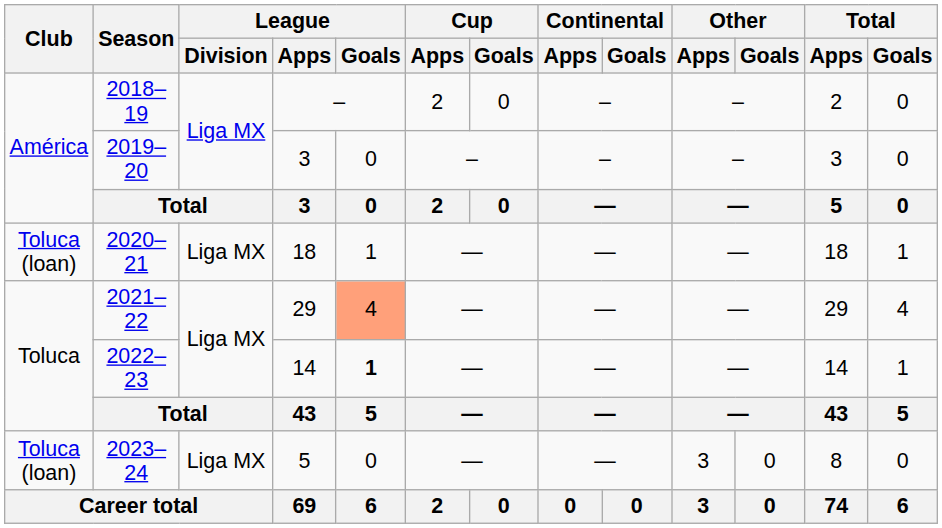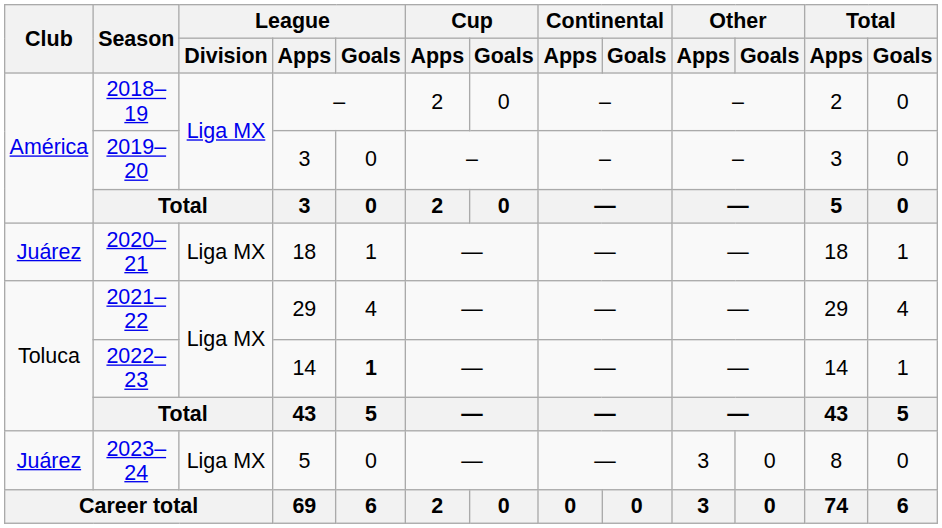 <table class="wikitable" style="text-align: center">
 <tr>
 <th rowspan="2">Club</th>
 <th rowspan="2">Season</th>
 <th colspan="3">League</th>
 <th colspan="2">Cup</th>
 <th colspan="2">Continental</th>
 <th colspan="2">Other</th>
 <th colspan="2">Total</th>
 </tr>
 <tr>
 <th>Division</th>
 <th>Apps</th>
 <th>Goals</th>
 <th>Apps</th>
 <th>Goals</th>
 <th>Apps</th>
 <th>Goals</th>
 <th>Apps</th>
 <th>Goals</th>
 <th>Apps</th>
 <th>Goals</th>
 </tr>
 <tr>
 <td rowspan=3><a href='#'>América</a></td>
 <td><a href='#'>2018–19</a></td>
 <td rowspan=2><a href='#'>Liga MX</a></td>
 <td colspan="2">–</td>
 <td>2</td>
 <td>0</td>
 <td colspan="2">–</td>
 <td colspan="2">–</td>
 <td>2</td>
 <td>0</td>
 </tr>
 <tr>
 <td><a href='#'>2019–20</a></td>
 <td>3</td>
 <td>0</td>
 <td colspan="2">–</td>
 <td colspan="2">–</td>
 <td colspan="2">–</td>
 <td>3</td>
 <td>0</td>
 </tr>
 <tr>
 <th colspan="2">Total</th>
 <th>3</th>
 <th>0</th>
 <th>2</th>
 <th>0</th>
 <th colspan=2>—</th>
 <th colspan=2>—</th>
 <th>5</th>
 <th>0</th>
 </tr>
 <tr>
-<td><a href='#'>Toluca</a> (loan)</td>
+<td><a href='#'>Juárez</a></td>
 <td><a href='#'>2020–21</a></td>
 <td>Liga MX</td>
 <td>18</td>
 <td>1</td>
 <td colspan=2>—</td>
 <td colspan=2>—</td>
 <td colspan=2>—</td>
 <td>18</td>
 <td>1</td>
 </tr>
 <tr>
 <td rowspan=3>Toluca</td>
 <td><a href='#'>2021–22</a></td>
 <td rowspan=2>Liga MX</td>
 <td>29</td>
-<td style="background: lightsalmon;">4</td>
+<td>4</td>
 <td colspan=2>—</td>
 <td colspan=2>—</td>
 <td colspan=2>—</td>
 <td>29</td>
 <td>4</td>
 </tr>
 <tr>
 <td><a href='#'>2022–23</a></td>
 <td>14</td>
 <td><strong>1</strong></td>
 <td colspan=2>—</td>
 <td colspan=2>—</td>
 <td colspan=2>—</td>
 <td>14</td>
 <td>1</td>
 </tr>
 <tr>
 <th colspan="2">Total</th>
 <th>43</th>
 <th>5</th>
 <th colspan=2>—</th>
 <th colspan=2>—</th>
 <th colspan=2>—</th>
 <th>43</th>
 <th>5</th>
 </tr>
 <tr>
-<td><a href='#'>Toluca</a> (loan)</td>
+<td><a href='#'>Juárez</a></td>
 <td><a href='#'>2023–24</a></td>
 <td>Liga MX</td>
 <td>5</td>
 <td>0</td>
 <td colspan=2>—</td>
 <td colspan=2>—</td>
 <td>3</td>
 <td>0</td>
 <td>8</td>
 <td>0</td>
 </tr>
 <tr>
 <th colspan=3>Career total</th>
 <th>69</th>
 <th>6</th>
 <th>2</th>
 <th>0</th>
 <th>0</th>
 <th>0</th>
 <th>3</th>
 <th>0</th>
 <th>74</th>
 <th>6</th>
 </tr>
 </table>
